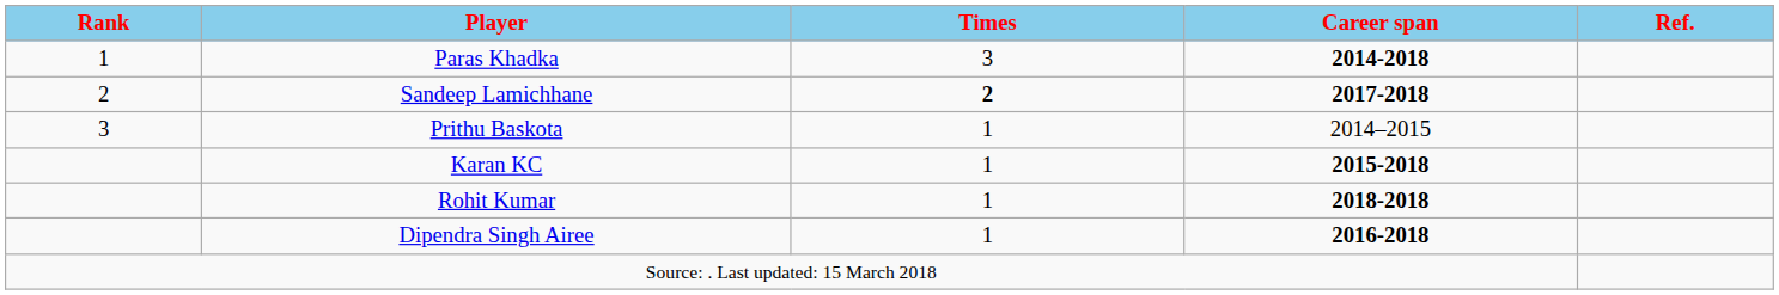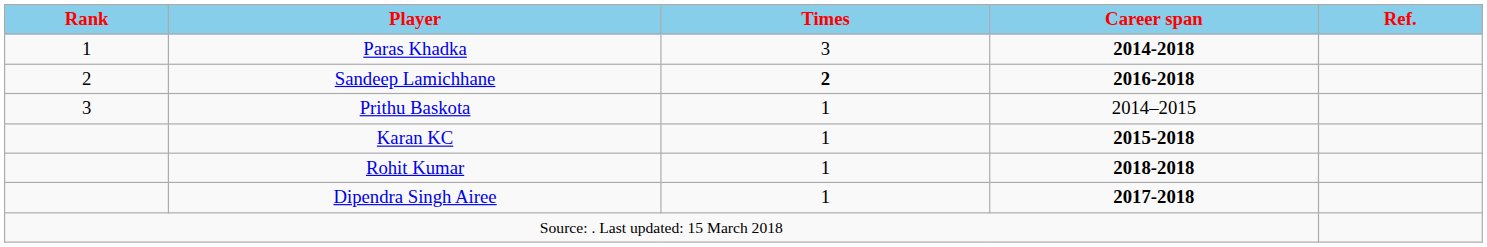 <table style="width:100%; text-align:center;" class="wikitable">
 <tr style="background:#9cf;">
 <th style="background:SkyBlue; color:Red; width:5%;" scope="col">Rank</th>
 <th style="background:SkyBlue; color:Red; width:15%;" scope="col">Player</th>
 <th style="background:SkyBlue; color:Red; width:10%;" scope="col">Times</th>
 <th style="background:SkyBlue; color:Red; width:10%;" scope="col">Career span</th>
 <th style="background:SkyBlue; color:Red; width:5%;" scope="col">Ref.</th>
 </tr>
 <tr>
 <td>1</td>
 <td><a href='#'>Paras Khadka</a></td>
 <td>3</td>
 <td><strong>2014-2018</strong></td>
 <td></td>
 </tr>
 <tr>
 <td>2</td>
 <td><a href='#'>Sandeep Lamichhane</a></td>
 <td><strong>2</strong></td>
-<td><strong>2017-2018</strong></td>
+<td><strong>2016-2018</strong></td>
 <td></td>
 </tr>
 <tr>
 <td>3</td>
 <td><a href='#'>Prithu Baskota</a></td>
 <td>1</td>
 <td>2014–2015</td>
 <td></td>
 </tr>
 <tr>
 <td></td>
 <td><a href='#'>Karan KC</a></td>
 <td>1</td>
 <td><strong>2015-2018</strong></td>
 <td></td>
 </tr>
 <tr>
 <td></td>
 <td><a href='#'>Rohit Kumar</a></td>
 <td>1</td>
 <td><strong>2018-2018</strong></td>
 <td></td>
 </tr>
 <tr>
 <td></td>
 <td><a href='#'>Dipendra Singh Airee</a></td>
 <td>1</td>
-<td><strong>2016-2018</strong></td>
+<td><strong>2017-2018</strong></td>
 <td></td>
 </tr>
 <tr>
 <td colspan="4"><small>Source: . Last updated: 15 March 2018</small></td>
 <td></td>
 </tr>
 </table>
